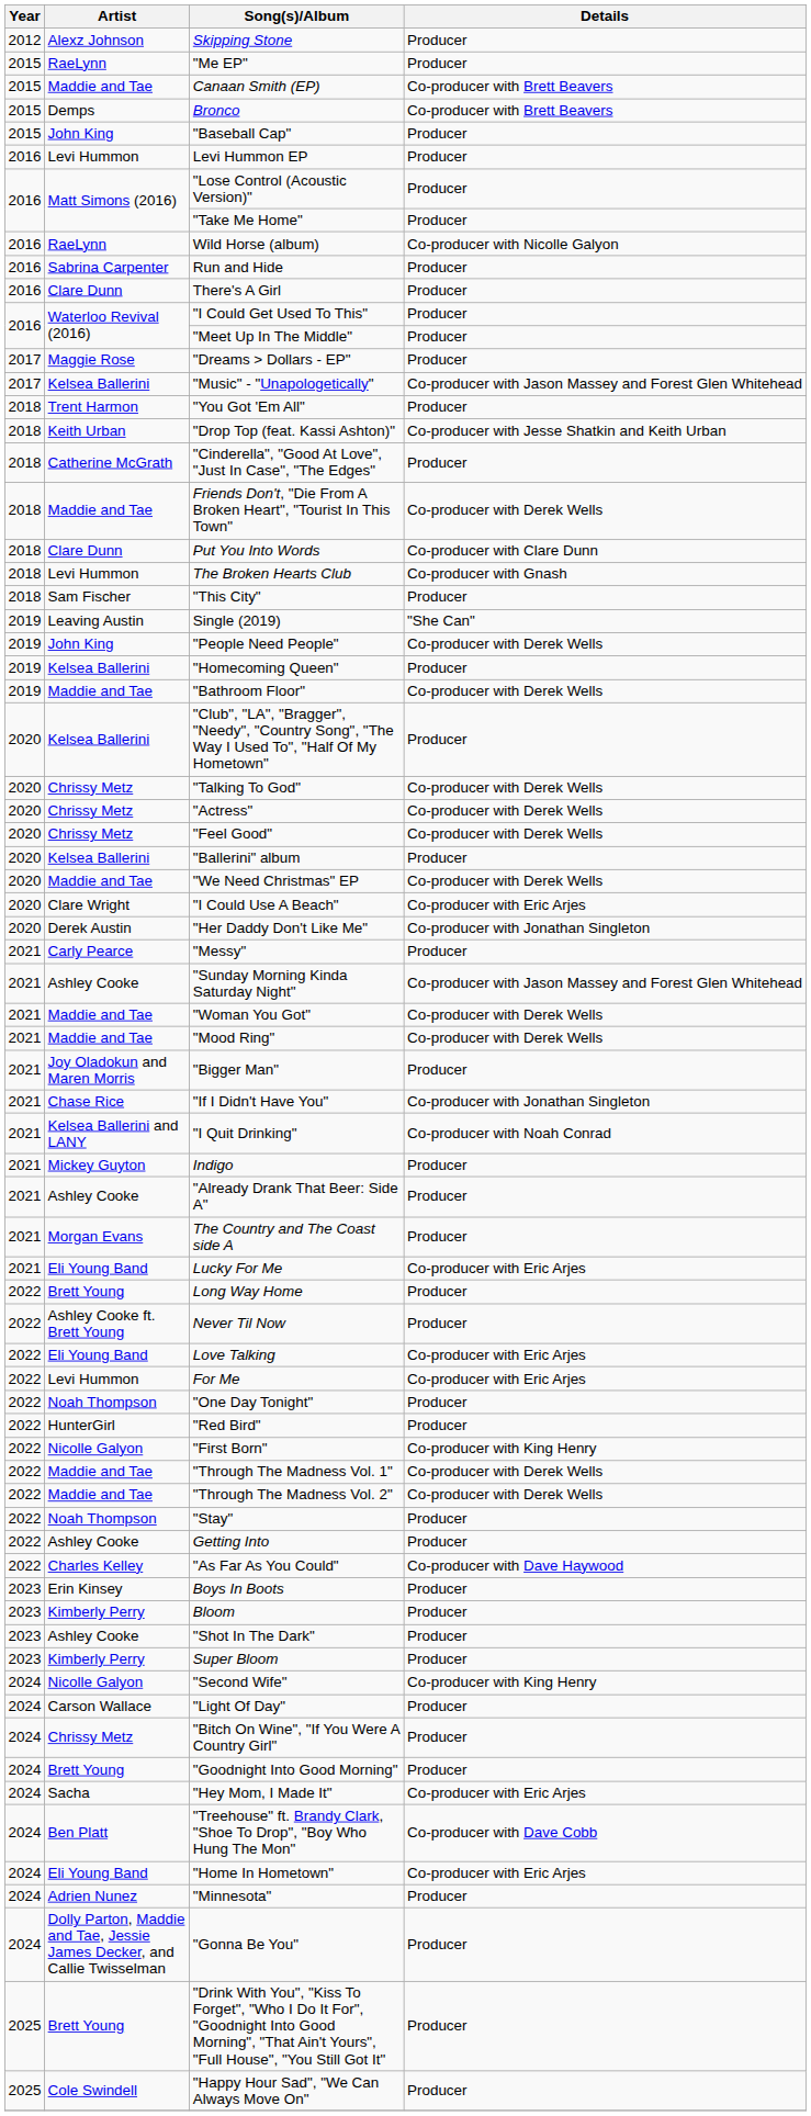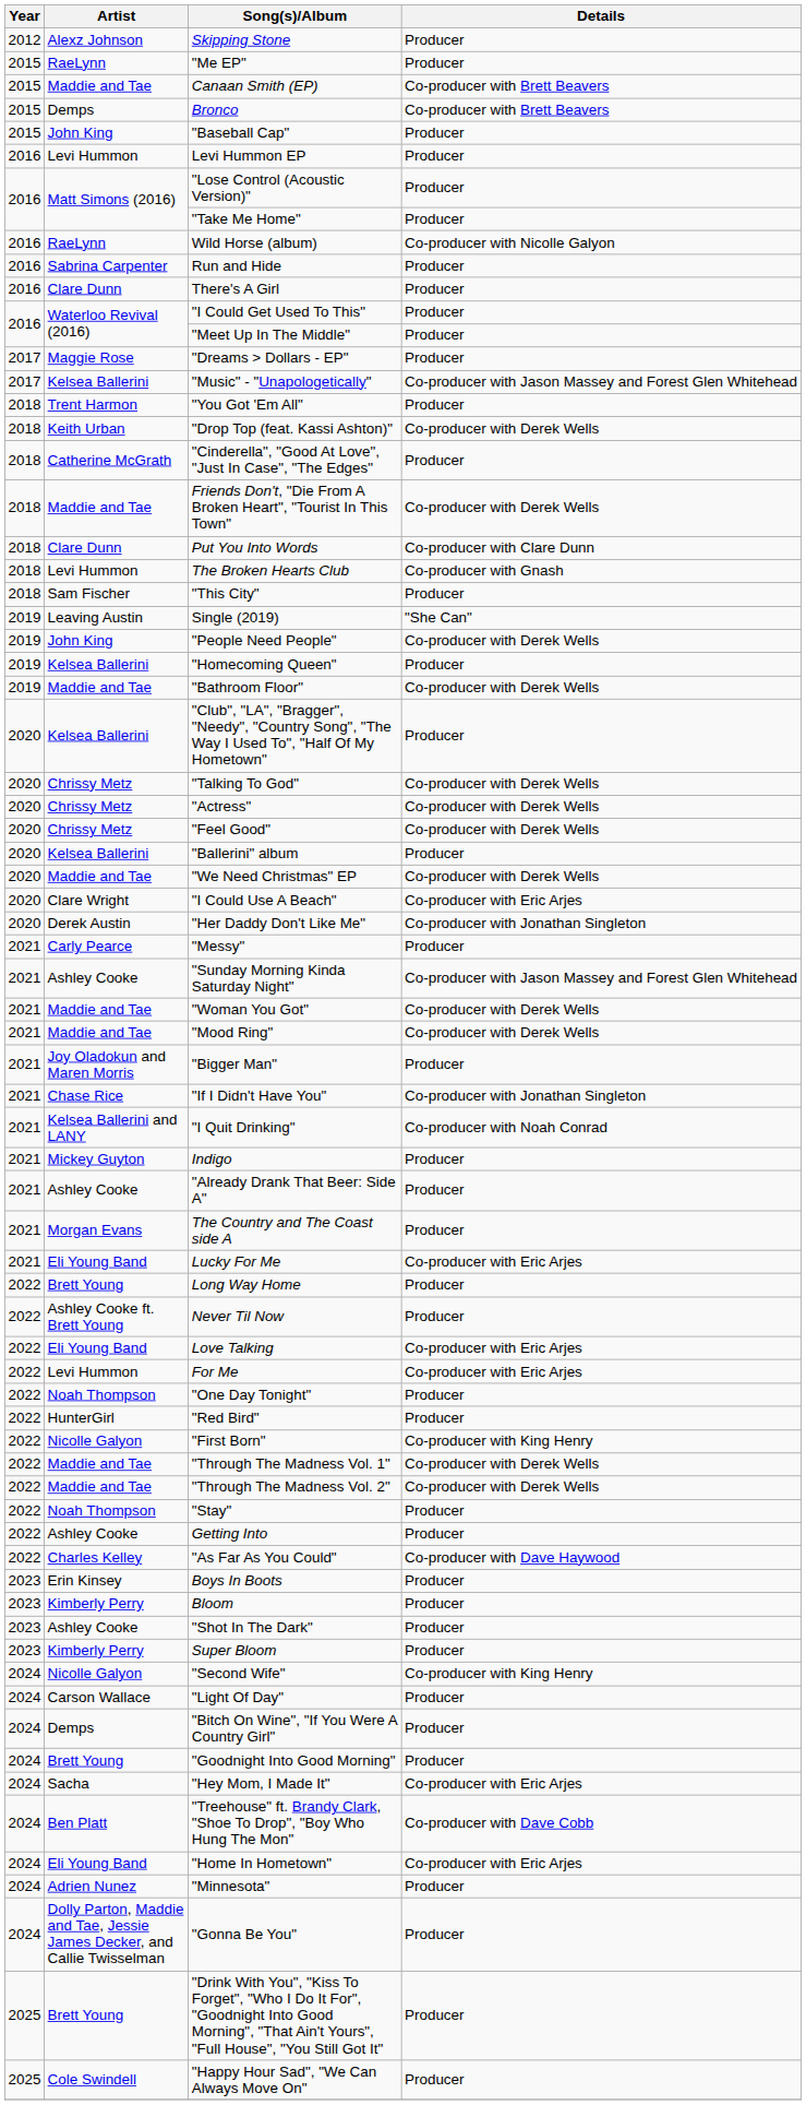 <table class="wikitable">
 <tr>
 <th>Year</th>
 <th style="width:150px;">Artist</th>
 <th style="width:225px;">Song(s)/Album</th>
 <th>Details</th>
 </tr>
 <tr>
 <td>2012</td>
 <td><a href='#'>Alexz Johnson</a></td>
 <td><em><a href='#'>Skipping Stone</a></em></td>
 <td>Producer</td>
 </tr>
 <tr>
 <td>2015</td>
 <td><a href='#'>RaeLynn</a></td>
 <td>"Me EP"</td>
 <td>Producer</td>
 </tr>
 <tr>
 <td>2015</td>
 <td><a href='#'>Maddie and Tae</a></td>
 <td><em>Canaan Smith (EP)</em></td>
 <td>Co-producer with <a href='#'>Brett Beavers</a></td>
 </tr>
 <tr>
 <td>2015</td>
 <td>Demps</td>
 <td><em><a href='#'>Bronco</a></em></td>
 <td>Co-producer with <a href='#'>Brett Beavers</a></td>
 </tr>
 <tr>
 <td>2015</td>
 <td><a href='#'>John King</a></td>
 <td>"Baseball Cap"</td>
 <td>Producer</td>
 </tr>
 <tr>
 <td>2016</td>
 <td>Levi Hummon</td>
 <td>Levi Hummon EP</td>
 <td>Producer</td>
 </tr>
 <tr>
 <td rowspan="2">2016</td>
 <td rowspan="2"><a href='#'>Matt Simons</a> (2016)</td>
 <td>"Lose Control (Acoustic Version)"</td>
 <td>Producer</td>
 </tr>
 <tr>
 <td>"Take Me Home"</td>
 <td>Producer</td>
 </tr>
 <tr>
 <td>2016</td>
 <td><a href='#'>RaeLynn</a></td>
 <td>Wild Horse (album)</td>
 <td>Co-producer with Nicolle Galyon</td>
 </tr>
 <tr>
 <td>2016</td>
 <td><a href='#'>Sabrina Carpenter</a></td>
 <td>Run and Hide</td>
 <td>Producer</td>
 </tr>
 <tr>
 <td>2016</td>
 <td><a href='#'>Clare Dunn</a></td>
 <td>There's A Girl</td>
 <td>Producer</td>
 </tr>
 <tr>
 <td rowspan="2">2016</td>
 <td rowspan="2"><a href='#'>Waterloo Revival</a> (2016)</td>
 <td>"I Could Get Used To This"</td>
 <td>Producer</td>
 </tr>
 <tr>
 <td>"Meet Up In The Middle"</td>
 <td>Producer</td>
 </tr>
 <tr>
 <td>2017</td>
 <td><a href='#'>Maggie Rose</a></td>
 <td>"Dreams > Dollars - EP"</td>
 <td>Producer</td>
 </tr>
 <tr>
 <td>2017</td>
 <td><a href='#'>Kelsea Ballerini</a></td>
 <td>"Music" - "<a href='#'>Unapologetically</a>"</td>
 <td>Co-producer with Jason Massey and Forest Glen Whitehead</td>
 </tr>
 <tr>
 <td>2018</td>
 <td><a href='#'>Trent Harmon</a></td>
 <td>"You Got 'Em All"</td>
 <td>Producer</td>
 </tr>
 <tr>
 <td>2018</td>
 <td><a href='#'>Keith Urban</a></td>
 <td>"Drop Top (feat. Kassi Ashton)"</td>
-<td>Co-producer with Jesse Shatkin and Keith Urban</td>
+<td>Co-producer with Derek Wells</td>
 </tr>
 <tr>
 <td>2018</td>
 <td><a href='#'>Catherine McGrath</a></td>
 <td>"Cinderella", "Good At Love", "Just In Case", "The Edges"</td>
 <td>Producer</td>
 </tr>
 <tr>
 <td>2018</td>
 <td><a href='#'>Maddie and Tae</a></td>
 <td><em>Friends Don't</em>, "Die From A Broken Heart", "Tourist In This Town"</td>
 <td>Co-producer with Derek Wells</td>
 </tr>
 <tr>
 <td>2018</td>
 <td><a href='#'>Clare Dunn</a></td>
 <td><em>Put You Into Words</em></td>
 <td>Co-producer with Clare Dunn</td>
 </tr>
 <tr>
 <td>2018</td>
 <td>Levi Hummon</td>
 <td><em>The Broken Hearts Club</em></td>
 <td>Co-producer with Gnash</td>
 </tr>
 <tr>
 <td>2018</td>
 <td>Sam Fischer</td>
 <td>"This City"</td>
 <td>Producer</td>
 </tr>
 <tr>
 <td>2019</td>
 <td>Leaving Austin</td>
 <td>Single (2019)</td>
 <td>"She Can"</td>
 </tr>
 <tr>
 <td>2019</td>
 <td><a href='#'>John King</a></td>
 <td>"People Need People"</td>
 <td>Co-producer with Derek Wells</td>
 </tr>
 <tr>
 <td>2019</td>
 <td><a href='#'>Kelsea Ballerini</a></td>
 <td>"Homecoming Queen"</td>
 <td>Producer</td>
 </tr>
 <tr>
 <td>2019</td>
 <td><a href='#'>Maddie and Tae</a></td>
 <td>"Bathroom Floor"</td>
 <td>Co-producer with Derek Wells</td>
 </tr>
 <tr>
 <td>2020</td>
 <td><a href='#'>Kelsea Ballerini</a></td>
 <td>"Club", "LA", "Bragger", "Needy", "Country Song", "The Way I Used To", "Half Of My Hometown"</td>
 <td>Producer</td>
 </tr>
 <tr>
 <td>2020</td>
 <td><a href='#'>Chrissy Metz</a></td>
 <td>"Talking To God"</td>
 <td>Co-producer with Derek Wells</td>
 </tr>
 <tr>
 <td>2020</td>
 <td><a href='#'>Chrissy Metz</a></td>
 <td>"Actress"</td>
 <td>Co-producer with Derek Wells</td>
 </tr>
 <tr>
 <td>2020</td>
 <td><a href='#'>Chrissy Metz</a></td>
 <td>"Feel Good"</td>
 <td>Co-producer with Derek Wells</td>
 </tr>
 <tr>
 <td>2020</td>
 <td><a href='#'>Kelsea Ballerini</a></td>
 <td>"Ballerini" album</td>
 <td>Producer</td>
 </tr>
 <tr>
 <td>2020</td>
 <td><a href='#'>Maddie and Tae</a></td>
 <td>"We Need Christmas" EP</td>
 <td>Co-producer with Derek Wells</td>
 </tr>
 <tr>
 <td>2020</td>
 <td>Clare Wright</td>
 <td>"I Could Use A Beach"</td>
 <td>Co-producer with Eric Arjes</td>
 </tr>
 <tr>
 <td>2020</td>
 <td>Derek Austin</td>
 <td>"Her Daddy Don't Like Me"</td>
 <td>Co-producer with Jonathan Singleton</td>
 </tr>
 <tr>
 <td>2021</td>
 <td><a href='#'>Carly Pearce</a></td>
 <td>"Messy"</td>
 <td>Producer</td>
 </tr>
 <tr>
 <td>2021</td>
 <td>Ashley Cooke</td>
 <td>"Sunday Morning Kinda Saturday Night"</td>
 <td>Co-producer with Jason Massey and Forest Glen Whitehead</td>
 </tr>
 <tr>
 <td>2021</td>
 <td><a href='#'>Maddie and Tae</a></td>
 <td>"Woman You Got"</td>
 <td>Co-producer with Derek Wells</td>
 </tr>
 <tr>
 <td>2021</td>
 <td><a href='#'>Maddie and Tae</a></td>
 <td>"Mood Ring"</td>
 <td>Co-producer with Derek Wells</td>
 </tr>
 <tr>
 <td>2021</td>
 <td><a href='#'>Joy Oladokun</a> and <a href='#'>Maren Morris</a></td>
 <td>"Bigger Man"</td>
 <td>Producer</td>
 </tr>
 <tr>
 <td>2021</td>
 <td><a href='#'>Chase Rice</a></td>
 <td>"If I Didn't Have You"</td>
 <td>Co-producer with Jonathan Singleton</td>
 </tr>
 <tr>
 <td>2021</td>
 <td><a href='#'>Kelsea Ballerini</a> and <a href='#'>LANY</a></td>
 <td>"I Quit Drinking"</td>
 <td>Co-producer with Noah Conrad</td>
 </tr>
 <tr>
 <td>2021</td>
 <td><a href='#'>Mickey Guyton</a></td>
 <td><em>Indigo</em></td>
 <td>Producer</td>
 </tr>
 <tr>
 <td>2021</td>
 <td>Ashley Cooke</td>
 <td>"Already Drank That Beer: Side A"</td>
 <td>Producer</td>
 </tr>
 <tr>
 <td>2021</td>
 <td><a href='#'>Morgan Evans</a></td>
 <td><em>The Country and The Coast side A</em></td>
 <td>Producer</td>
 </tr>
 <tr>
 <td>2021</td>
 <td><a href='#'>Eli Young Band</a></td>
 <td><em>Lucky For Me</em></td>
 <td>Co-producer with Eric Arjes</td>
 </tr>
 <tr>
 <td>2022</td>
 <td><a href='#'>Brett Young</a></td>
 <td><em>Long Way Home</em></td>
 <td>Producer</td>
 </tr>
 <tr>
 <td>2022</td>
 <td>Ashley Cooke ft. <a href='#'>Brett Young</a></td>
 <td><em>Never Til Now</em></td>
 <td>Producer</td>
 </tr>
 <tr>
 <td>2022</td>
 <td><a href='#'>Eli Young Band</a></td>
 <td><em>Love Talking</em></td>
 <td>Co-producer with Eric Arjes</td>
 </tr>
 <tr>
 <td>2022</td>
 <td>Levi Hummon</td>
 <td><em>For Me</em></td>
 <td>Co-producer with Eric Arjes</td>
 </tr>
 <tr>
 <td>2022</td>
 <td><a href='#'>Noah Thompson</a></td>
 <td>"One Day Tonight"</td>
 <td>Producer</td>
 </tr>
 <tr>
 <td>2022</td>
 <td>HunterGirl</td>
 <td>"Red Bird"</td>
 <td>Producer</td>
 </tr>
 <tr>
 <td>2022</td>
 <td><a href='#'>Nicolle Galyon</a></td>
 <td>"First Born"</td>
 <td>Co-producer with King Henry</td>
 </tr>
 <tr>
 <td>2022</td>
 <td><a href='#'>Maddie and Tae</a></td>
 <td>"Through The Madness Vol. 1"</td>
 <td>Co-producer with Derek Wells</td>
 </tr>
 <tr>
 <td>2022</td>
 <td><a href='#'>Maddie and Tae</a></td>
 <td>"Through The Madness Vol. 2"</td>
 <td>Co-producer with Derek Wells</td>
 </tr>
 <tr>
 <td>2022</td>
 <td><a href='#'>Noah Thompson</a></td>
 <td>"Stay"</td>
 <td>Producer</td>
 </tr>
 <tr>
 <td>2022</td>
 <td>Ashley Cooke</td>
 <td><em>Getting Into</em></td>
 <td>Producer</td>
 </tr>
 <tr>
 <td>2022</td>
 <td><a href='#'>Charles Kelley</a></td>
 <td>"As Far As You Could"</td>
 <td>Co-producer with <a href='#'>Dave Haywood</a></td>
 </tr>
 <tr>
 <td>2023</td>
 <td>Erin Kinsey</td>
 <td><em>Boys In Boots</em></td>
 <td>Producer</td>
 </tr>
 <tr>
 <td>2023</td>
 <td><a href='#'>Kimberly Perry</a></td>
 <td><em>Bloom</em></td>
 <td>Producer</td>
 </tr>
 <tr>
 <td>2023</td>
 <td>Ashley Cooke</td>
 <td>"Shot In The Dark"</td>
 <td>Producer</td>
 </tr>
 <tr>
 <td>2023</td>
 <td><a href='#'>Kimberly Perry</a></td>
 <td><em>Super Bloom</em></td>
 <td>Producer</td>
 </tr>
 <tr>
 <td>2024</td>
 <td><a href='#'>Nicolle Galyon</a></td>
 <td>"Second Wife"</td>
 <td>Co-producer with King Henry</td>
 </tr>
 <tr>
 <td>2024</td>
 <td>Carson Wallace</td>
 <td>"Light Of Day"</td>
 <td>Producer</td>
 </tr>
 <tr>
 <td>2024</td>
-<td><a href='#'>Chrissy Metz</a></td>
+<td>Demps</td>
 <td>"Bitch On Wine", "If You Were A Country Girl"</td>
 <td>Producer</td>
 </tr>
 <tr>
 <td>2024</td>
 <td><a href='#'>Brett Young</a></td>
 <td>"Goodnight Into Good Morning"</td>
 <td>Producer</td>
 </tr>
 <tr>
 <td>2024</td>
 <td>Sacha</td>
 <td>"Hey Mom, I Made It"</td>
 <td>Co-producer with Eric Arjes</td>
 </tr>
 <tr>
 <td>2024</td>
 <td><a href='#'>Ben Platt</a></td>
 <td>"Treehouse" ft. <a href='#'>Brandy Clark</a>, "Shoe To Drop", "Boy Who Hung The Mon"</td>
 <td>Co-producer with <a href='#'>Dave Cobb</a></td>
 </tr>
 <tr>
 <td>2024</td>
 <td><a href='#'>Eli Young Band</a></td>
 <td>"Home In Hometown"</td>
 <td>Co-producer with Eric Arjes</td>
 </tr>
 <tr>
 <td>2024</td>
 <td><a href='#'>Adrien Nunez</a></td>
 <td>"Minnesota"</td>
 <td>Producer</td>
 </tr>
 <tr>
 <td>2024</td>
 <td><a href='#'>Dolly Parton</a>, <a href='#'>Maddie and Tae</a>, <a href='#'>Jessie James Decker</a>, and Callie Twisselman</td>
 <td>"Gonna Be You"</td>
 <td>Producer</td>
 </tr>
 <tr>
 <td>2025</td>
 <td><a href='#'>Brett Young</a></td>
 <td>"Drink With You", "Kiss To Forget", "Who I Do It For", "Goodnight Into Good Morning", "That Ain't Yours", "Full House", "You Still Got It"</td>
 <td>Producer</td>
 </tr>
 <tr>
 <td>2025</td>
 <td><a href='#'>Cole Swindell</a></td>
 <td>"Happy Hour Sad", "We Can Always Move On"</td>
 <td>Producer</td>
 </tr>
 <tr>
 </tr>
 </table>
